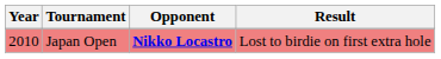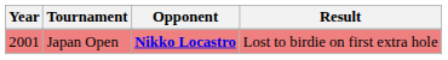 <table class ="wikitable">
 <tr>
 <th>Year</th>
 <th>Tournament</th>
 <th>Opponent</th>
 <th>Result</th>
 </tr>
 <tr>
 </tr>
 <tr style="background:#f08080;">
-<td>2010</td>
+<td>2001</td>
 <td>Japan Open</td>
 <td><strong><a href='#'>Nikko Locastro</a></strong></td>
 <td>Lost to birdie on first extra hole </td>
 </tr>
 </table>
